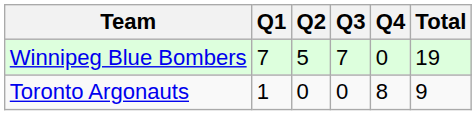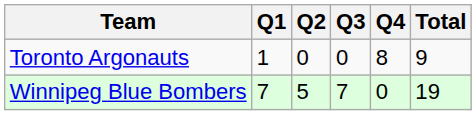 <table class="wikitable">
 <tr>
 <th>Team</th>
 <th>Q1</th>
 <th>Q2</th>
 <th>Q3</th>
 <th>Q4</th>
 <th>Total</th>
 </tr>
+<tr>
+<td><a href='#'>Toronto Argonauts</a></td>
+<td>1</td>
+<td>0</td>
+<td>0</td>
+<td>8</td>
+<td>9</td>
+</tr>
 <tr style="background:#DFD;">
 <td><a href='#'>Winnipeg Blue Bombers</a></td>
 <td>7</td>
 <td>5</td>
 <td>7</td>
 <td>0</td>
 <td>19</td>
 </tr>
-<tr>
-<td><a href='#'>Toronto Argonauts</a></td>
-<td>1</td>
-<td>0</td>
-<td>0</td>
-<td>8</td>
-<td>9</td>
-</tr>
 </table>
